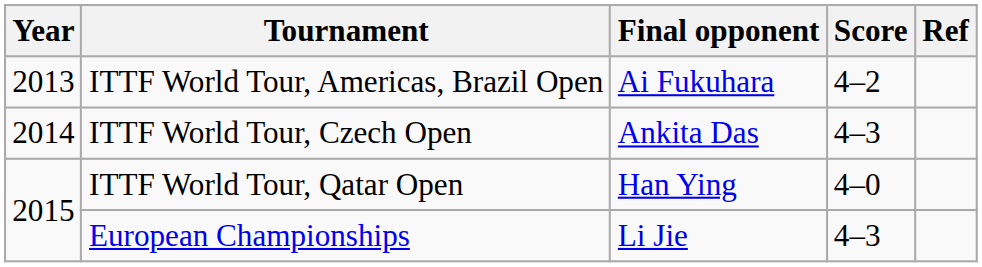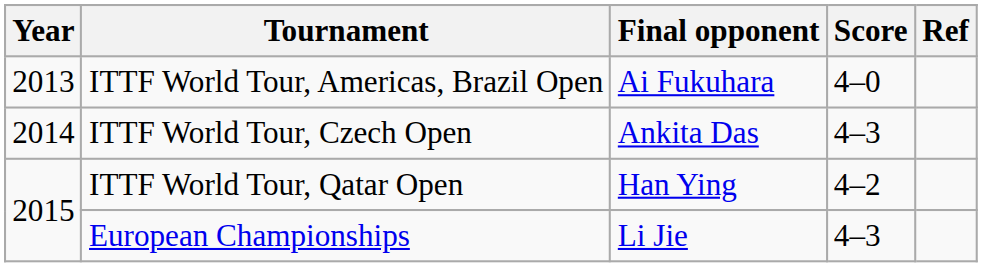 <table class="wikitable" style="font-size: 95%;">
 <tr>
 <th>Year</th>
 <th>Tournament</th>
 <th>Final opponent</th>
 <th>Score</th>
 <th>Ref</th>
 </tr>
 <tr>
 <td>2013</td>
 <td>ITTF World Tour, Americas, Brazil Open</td>
 <td> <a href='#'>Ai Fukuhara</a></td>
-<td>4–2</td>
+<td>4–0</td>
 <td></td>
 </tr>
 <tr>
 <td>2014</td>
 <td>ITTF World Tour, Czech Open</td>
 <td> <a href='#'>Ankita Das</a></td>
 <td>4–3</td>
 <td></td>
 </tr>
 <tr>
 <td rowspan="2">2015</td>
 <td>ITTF World Tour, Qatar Open</td>
 <td> <a href='#'>Han Ying</a></td>
-<td>4–0</td>
+<td>4–2</td>
 <td></td>
 </tr>
 <tr>
 <td><a href='#'>European Championships</a></td>
 <td> <a href='#'>Li Jie</a></td>
 <td>4–3</td>
 <td></td>
 </tr>
 </table>
